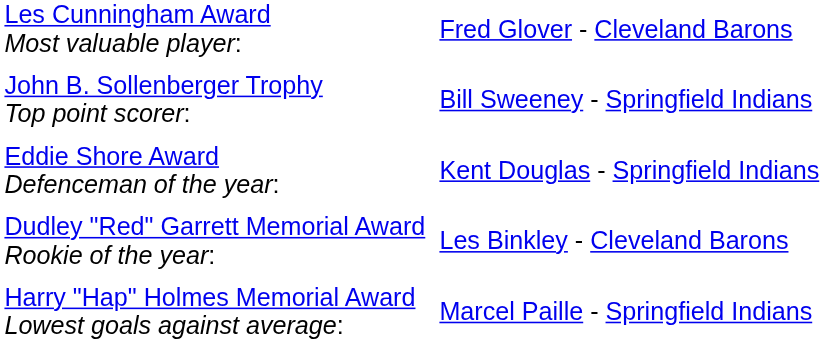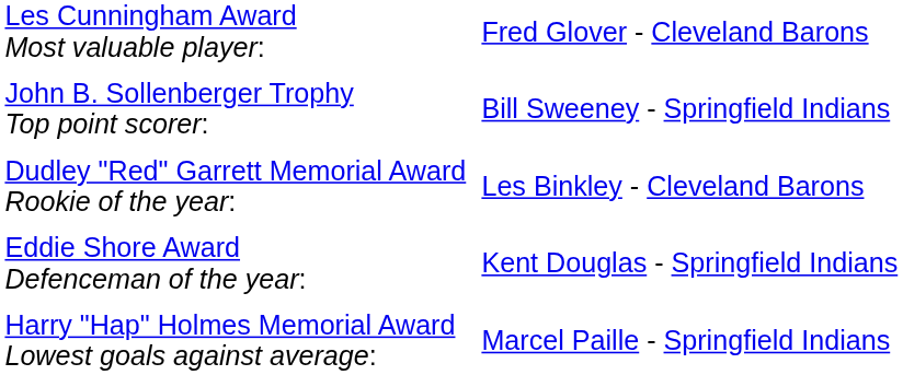 <table cellpadding="3" cellspacing="3">
 <tr>
 <td><a href='#'>Les Cunningham Award</a><br><em>Most valuable player</em>:</td>
 <td><a href='#'>Fred Glover</a> - <a href='#'>Cleveland Barons</a></td>
 </tr>
 <tr>
 <td><a href='#'>John B. Sollenberger Trophy</a><br><em>Top point scorer</em>:</td>
 <td><a href='#'>Bill Sweeney</a> - <a href='#'>Springfield Indians</a></td>
 </tr>
 <tr>
+<td><a href='#'>Dudley "Red" Garrett Memorial Award</a><br><em>Rookie of the year</em>:</td>
+<td><a href='#'>Les Binkley</a> - <a href='#'>Cleveland Barons</a></td>
+</tr>
+<tr>
 <td><a href='#'>Eddie Shore Award</a><br><em>Defenceman of the year</em>:</td>
 <td><a href='#'>Kent Douglas</a> - <a href='#'>Springfield Indians</a></td>
-</tr>
-<tr>
-<td><a href='#'>Dudley "Red" Garrett Memorial Award</a><br><em>Rookie of the year</em>:</td>
-<td><a href='#'>Les Binkley</a> - <a href='#'>Cleveland Barons</a></td>
 </tr>
 <tr>
 <td><a href='#'>Harry "Hap" Holmes Memorial Award</a><br><em>Lowest goals against average</em>:</td>
 <td><a href='#'>Marcel Paille</a> - <a href='#'>Springfield Indians</a></td>
 </tr>
 </table>
